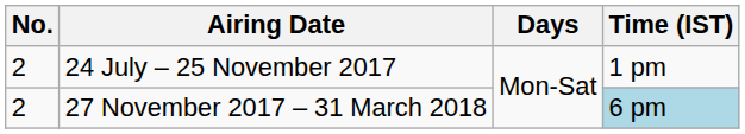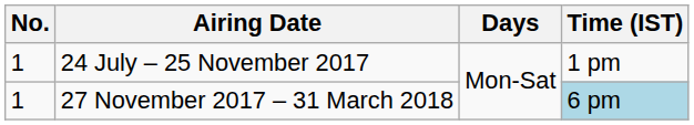 <table class="wikitable">
 <tr>
 <th>No.</th>
 <th>Airing Date</th>
 <th>Days</th>
 <th>Time (IST)</th>
 </tr>
 <tr>
-<td>2</td>
+<td>1</td>
 <td>24 July – 25 November 2017</td>
 <td rowspan="2">Mon-Sat</td>
 <td>1 pm</td>
 </tr>
 <tr>
-<td>2</td>
+<td>1</td>
 <td>27 November 2017 – 31 March 2018</td>
 <td style="background: lightblue;">6 pm</td>
 </tr>
 </table>
